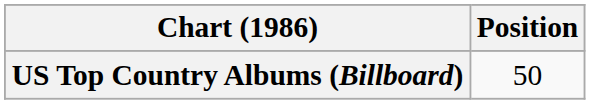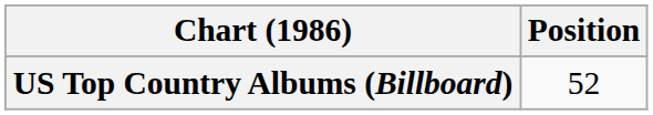 <table class="wikitable plainrowheaders" style="text-align:center">
 <tr>
 <th scope="col">Chart (1986)</th>
 <th scope="col">Position</th>
 </tr>
 <tr>
 <th scope="row">US Top Country Albums (<em>Billboard</em>)</th>
-<td>50</td>
+<td>52</td>
 </tr>
 </table>
